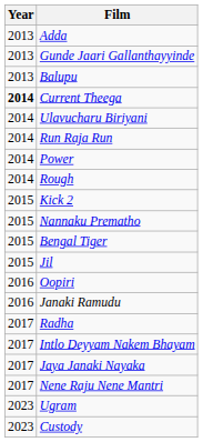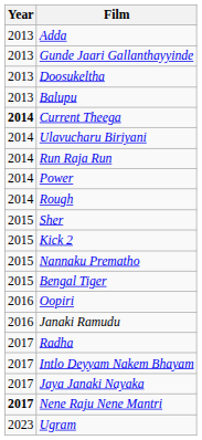 <table class="wikitable sortable">
 <tr>
 <th>Year</th>
 <th>Film</th>
 </tr>
 <tr>
 <td>2013</td>
 <td><em><a href='#'>Adda</a></em></td>
 </tr>
 <tr>
 <td>2013</td>
 <td><em><a href='#'>Gunde Jaari Gallanthayyinde</a></em></td>
+</tr>
+<tr>
+<td>2013</td>
+<td><em><a href='#'>Doosukeltha</a></em></td>
 </tr>
 <tr>
 <td>2013</td>
 <td><em><a href='#'>Balupu</a></em></td>
 </tr>
 <tr>
 <td><strong>2014</strong></td>
 <td><em><a href='#'>Current Theega</a></em></td>
 </tr>
 <tr>
 <td>2014</td>
 <td><em><a href='#'>Ulavucharu Biriyani</a></em></td>
 </tr>
 <tr>
 <td>2014</td>
 <td><em><a href='#'>Run Raja Run</a></em></td>
 </tr>
 <tr>
 <td>2014</td>
 <td><em><a href='#'>Power</a></em></td>
 </tr>
 <tr>
 <td>2014</td>
 <td><em><a href='#'>Rough</a></em></td>
 </tr>
 <tr>
 <td>2015</td>
+<td><em><a href='#'>Sher</a></em></td>
+</tr>
+<tr>
+<td>2015</td>
 <td><em><a href='#'>Kick 2</a></em></td>
 </tr>
 <tr>
 <td>2015</td>
 <td><em><a href='#'>Nannaku Prematho</a></em></td>
 </tr>
 <tr>
 <td>2015</td>
 <td><em><a href='#'>Bengal Tiger</a></em></td>
-</tr>
-<tr>
-<td>2015</td>
-<td><em><a href='#'>Jil</a></em></td>
 </tr>
 <tr>
 <td>2016</td>
 <td><em><a href='#'>Oopiri</a></em></td>
 </tr>
 <tr>
 <td>2016</td>
 <td><em>Janaki Ramudu</em></td>
 </tr>
 <tr>
 <td>2017</td>
 <td><em><a href='#'>Radha</a></em></td>
 </tr>
 <tr>
 <td>2017</td>
 <td><em><a href='#'>Intlo Deyyam Nakem Bhayam</a></em></td>
 </tr>
 <tr>
 <td>2017</td>
 <td><em><a href='#'>Jaya Janaki Nayaka</a></em></td>
 </tr>
 <tr>
-<td>2017</td>
+<td><strong>2017</strong></td>
 <td><em><a href='#'>Nene Raju Nene Mantri</a></em></td>
 </tr>
 <tr>
 <td>2023</td>
 <td><em><a href='#'>Ugram</a></em></td>
 </tr>
-<tr>
-<td>2023</td>
-<td><em><a href='#'>Custody</a></em></td>
-</tr>
 </table>
